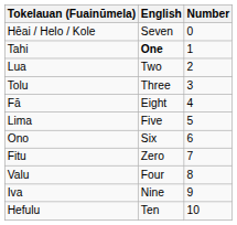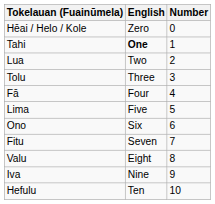 <table class="wikitable">
 <tr>
 <th>Tokelauan (Fuainūmela)</th>
 <th>English</th>
 <th>Number</th>
 </tr>
 <tr>
 <td>Hēai / Helo / Kole</td>
-<td>Seven</td>
+<td>Zero</td>
 <td>0</td>
 </tr>
 <tr>
 <td>Tahi</td>
 <td><strong>One</strong></td>
 <td>1</td>
 </tr>
 <tr>
 <td>Lua</td>
 <td>Two</td>
 <td>2</td>
 </tr>
 <tr>
 <td>Tolu</td>
 <td>Three</td>
 <td>3</td>
 </tr>
 <tr>
 <td>Fā</td>
-<td>Eight</td>
+<td>Four</td>
 <td>4</td>
 </tr>
 <tr>
 <td>Lima</td>
 <td>Five</td>
 <td>5</td>
 </tr>
 <tr>
 <td>Ono</td>
 <td>Six</td>
 <td>6</td>
 </tr>
 <tr>
 <td>Fitu</td>
-<td>Zero</td>
+<td>Seven</td>
 <td>7</td>
 </tr>
 <tr>
 <td>Valu</td>
-<td>Four</td>
+<td>Eight</td>
 <td>8</td>
 </tr>
 <tr>
 <td>Iva</td>
 <td>Nine</td>
 <td>9</td>
 </tr>
 <tr>
 <td>Hefulu</td>
 <td>Ten</td>
 <td>10</td>
 </tr>
 </table>
